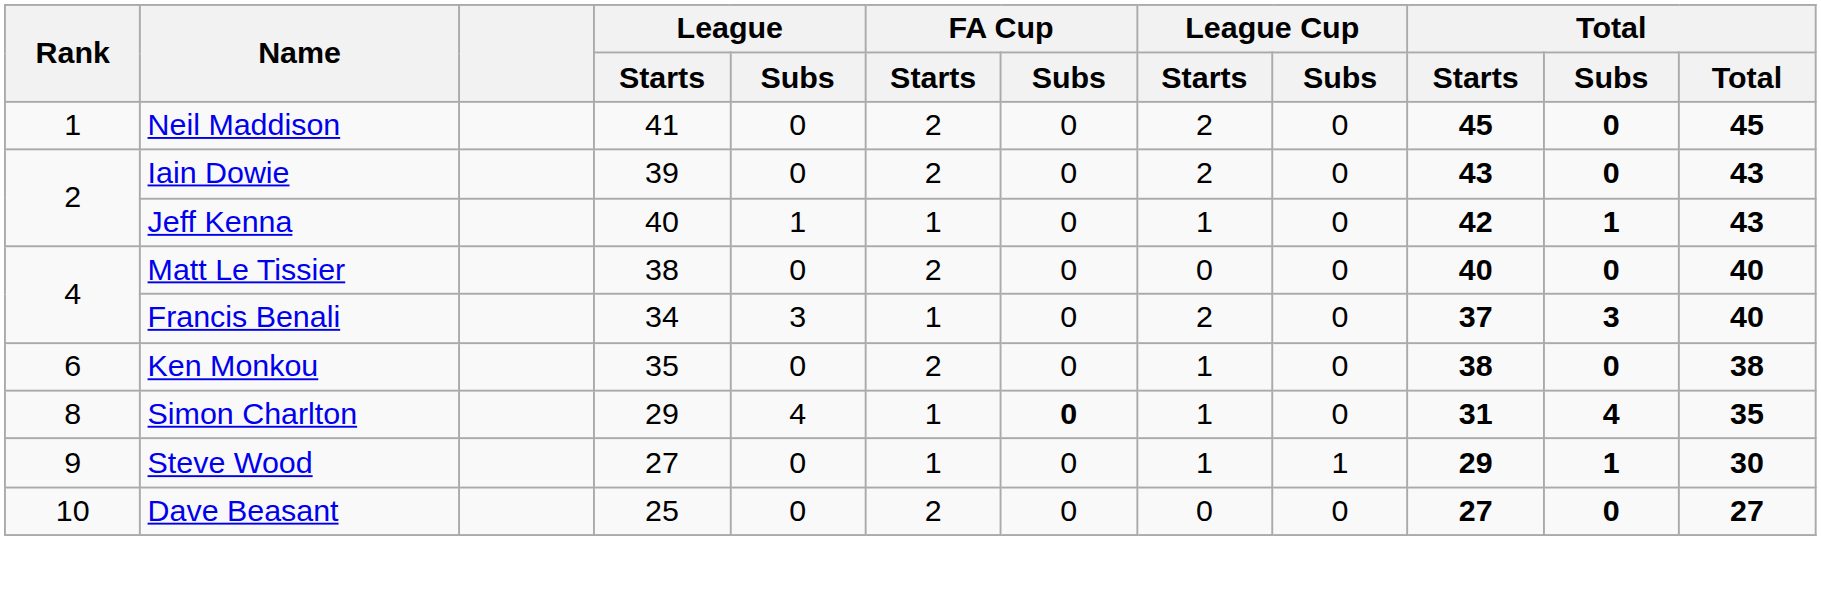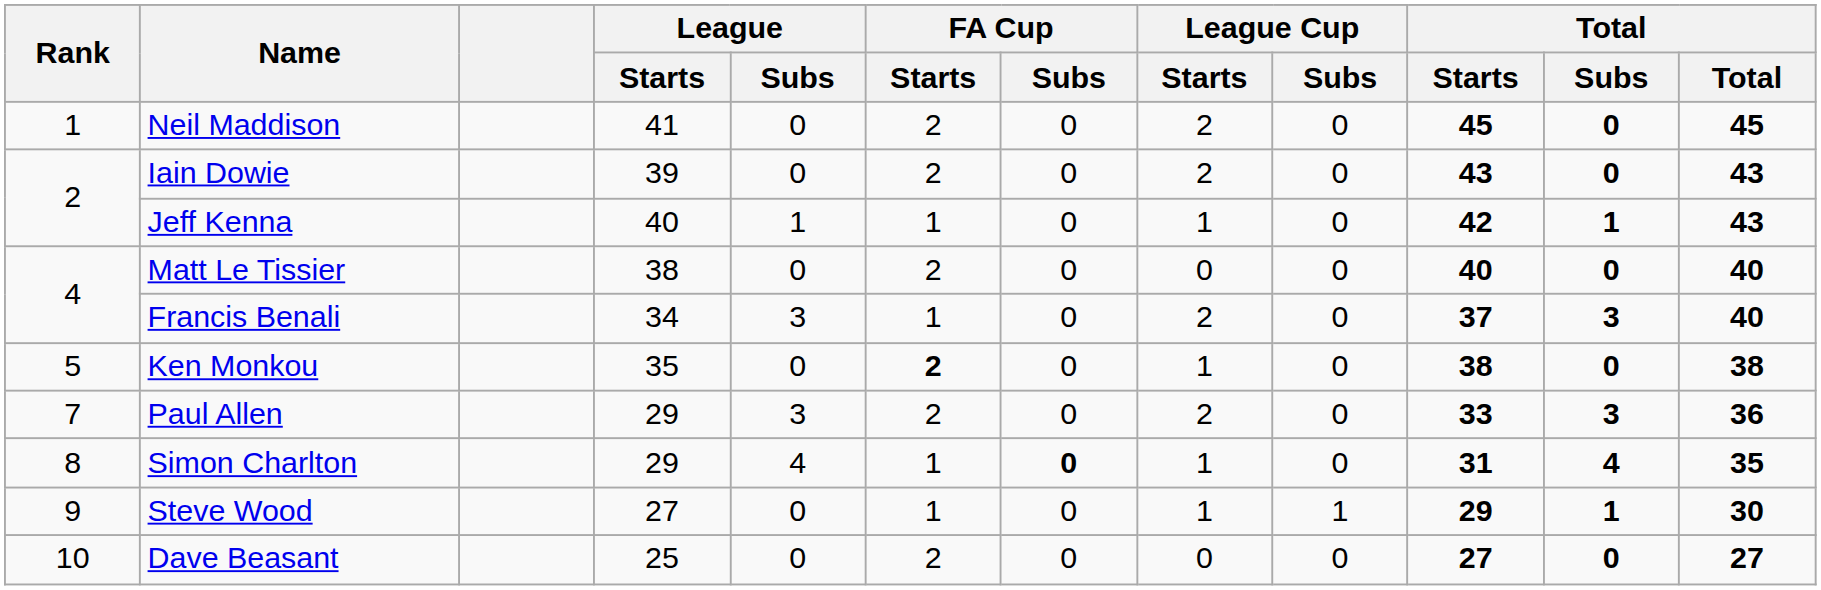 <table class="wikitable plainrowheaders" style="text-align:center;">
 <tr>
 <th scope="col" rowspan="2" style="width:4em;">Rank</th>
 <th scope="col" rowspan="2" style="width:10em;">Name</th>
 <th scope="col" rowspan="2" style="width:4em;"></th>
 <th scope="col" colspan="2">League</th>
 <th scope="col" colspan="2">FA Cup</th>
 <th scope="col" colspan="2">League Cup</th>
 <th scope="col" colspan="3">Total</th>
 </tr>
 <tr>
 <th scope="col" style="width:4em;">Starts</th>
 <th scope="col" style="width:4em;">Subs</th>
 <th scope="col" style="width:4em;">Starts</th>
 <th scope="col" style="width:4em;">Subs</th>
 <th scope="col" style="width:4em;">Starts</th>
 <th scope="col" style="width:4em;">Subs</th>
 <th scope="col" style="width:4em;">Starts</th>
 <th scope="col" style="width:4em;">Subs</th>
 <th scope="col" style="width:4em;">Total</th>
 </tr>
 <tr>
 <td>1</td>
 <td align="left"><a href='#'>Neil Maddison</a></td>
 <td></td>
 <td>41</td>
 <td>0</td>
 <td>2</td>
 <td>0</td>
 <td>2</td>
 <td>0</td>
 <td><strong>45</strong></td>
 <td><strong>0</strong></td>
 <td><strong>45</strong></td>
 </tr>
 <tr>
 <td rowspan="2">2</td>
 <td align="left"><a href='#'>Iain Dowie</a></td>
 <td></td>
 <td>39</td>
 <td>0</td>
 <td>2</td>
 <td>0</td>
 <td>2</td>
 <td>0</td>
 <td><strong>43</strong></td>
 <td><strong>0</strong></td>
 <td><strong>43</strong></td>
 </tr>
 <tr>
 <td align="left"><a href='#'>Jeff Kenna</a></td>
 <td></td>
 <td>40</td>
 <td>1</td>
 <td>1</td>
 <td>0</td>
 <td>1</td>
 <td>0</td>
 <td><strong>42</strong></td>
 <td><strong>1</strong></td>
 <td><strong>43</strong></td>
 </tr>
 <tr>
 <td rowspan="2">4</td>
 <td align="left"><a href='#'>Matt Le Tissier</a></td>
 <td></td>
 <td>38</td>
 <td>0</td>
 <td>2</td>
 <td>0</td>
 <td>0</td>
 <td>0</td>
 <td><strong>40</strong></td>
 <td><strong>0</strong></td>
 <td><strong>40</strong></td>
 </tr>
 <tr>
 <td align="left"><a href='#'>Francis Benali</a></td>
 <td></td>
 <td>34</td>
 <td>3</td>
 <td>1</td>
 <td>0</td>
 <td>2</td>
 <td>0</td>
 <td><strong>37</strong></td>
 <td><strong>3</strong></td>
 <td><strong>40</strong></td>
 </tr>
 <tr>
-<td>6</td>
+<td>5</td>
 <td align="left"><a href='#'>Ken Monkou</a></td>
 <td></td>
 <td>35</td>
 <td>0</td>
-<td>2</td>
+<td><strong>2</strong></td>
 <td>0</td>
 <td>1</td>
 <td>0</td>
 <td><strong>38</strong></td>
 <td><strong>0</strong></td>
 <td><strong>38</strong></td>
+</tr>
+<tr>
+<td>7</td>
+<td align="left"><a href='#'>Paul Allen</a></td>
+<td></td>
+<td>29</td>
+<td>3</td>
+<td>2</td>
+<td>0</td>
+<td>2</td>
+<td>0</td>
+<td><strong>33</strong></td>
+<td><strong>3</strong></td>
+<td><strong>36</strong></td>
 </tr>
 <tr>
 <td>8</td>
 <td align="left"><a href='#'>Simon Charlton</a></td>
 <td></td>
 <td>29</td>
 <td>4</td>
 <td>1</td>
 <td><strong>0</strong></td>
 <td>1</td>
 <td>0</td>
 <td><strong>31</strong></td>
 <td><strong>4</strong></td>
 <td><strong>35</strong></td>
 </tr>
 <tr>
 <td>9</td>
 <td align="left"><a href='#'>Steve Wood</a></td>
 <td></td>
 <td>27</td>
 <td>0</td>
 <td>1</td>
 <td>0</td>
 <td>1</td>
 <td>1</td>
 <td><strong>29</strong></td>
 <td><strong>1</strong></td>
 <td><strong>30</strong></td>
 </tr>
 <tr>
 <td>10</td>
 <td align="left"><a href='#'>Dave Beasant</a></td>
 <td></td>
 <td>25</td>
 <td>0</td>
 <td>2</td>
 <td>0</td>
 <td>0</td>
 <td>0</td>
 <td><strong>27</strong></td>
 <td><strong>0</strong></td>
 <td><strong>27</strong></td>
 </tr>
 </table>
